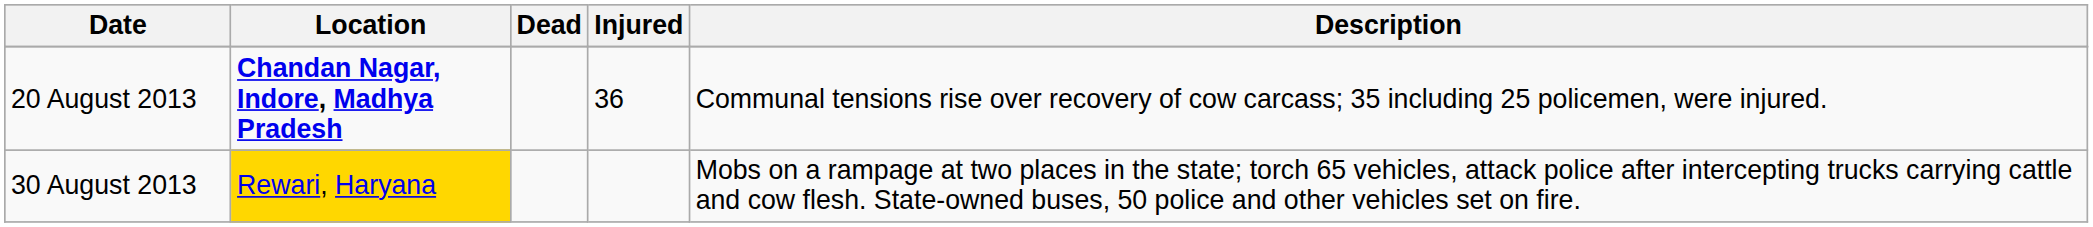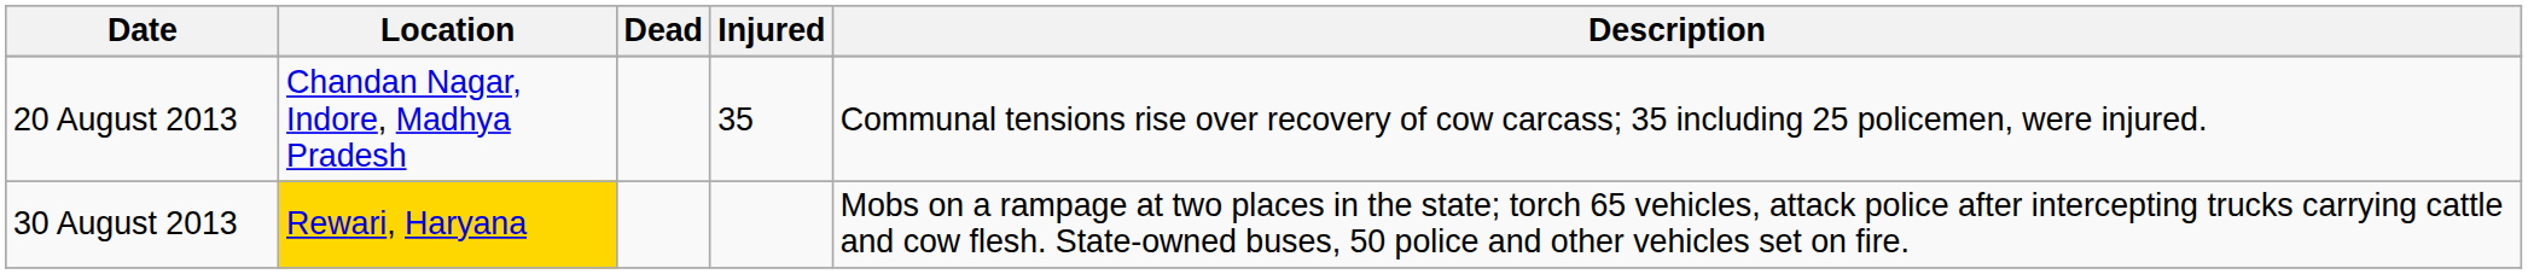 <table class="wikitable sortable">
 <tr>
 <th scope="col" style="width: 8rem;">Date</th>
 <th scope="col" style="width: 10rem;">Location</th>
 <th data-sort-type="number">Dead</th>
 <th data-sort-type="number">Injured</th>
 <th class="unsortable">Description</th>
 </tr>
 <tr>
 </tr>
 <tr>
 <td>20 August 2013</td>
-<td><strong><a href='#'>Chandan Nagar, Indore</a>, <a href='#'>Madhya Pradesh</a></strong></td>
+<td><a href='#'>Chandan Nagar, Indore</a>, <a href='#'>Madhya Pradesh</a></td>
 <td></td>
-<td>36</td>
+<td>35</td>
 <td>Communal tensions rise over recovery of cow carcass; 35 including 25 policemen, were injured.</td>
 </tr>
 <tr>
 <td>30 August 2013</td>
 <td style="background: gold;"><a href='#'>Rewari</a>, <a href='#'>Haryana</a></td>
 <td></td>
 <td></td>
 <td>Mobs on a rampage at two places in the state; torch 65 vehicles, attack police after intercepting trucks carrying cattle and cow flesh. State-owned buses, 50 police and other vehicles set on fire.</td>
 </tr>
 </table>
